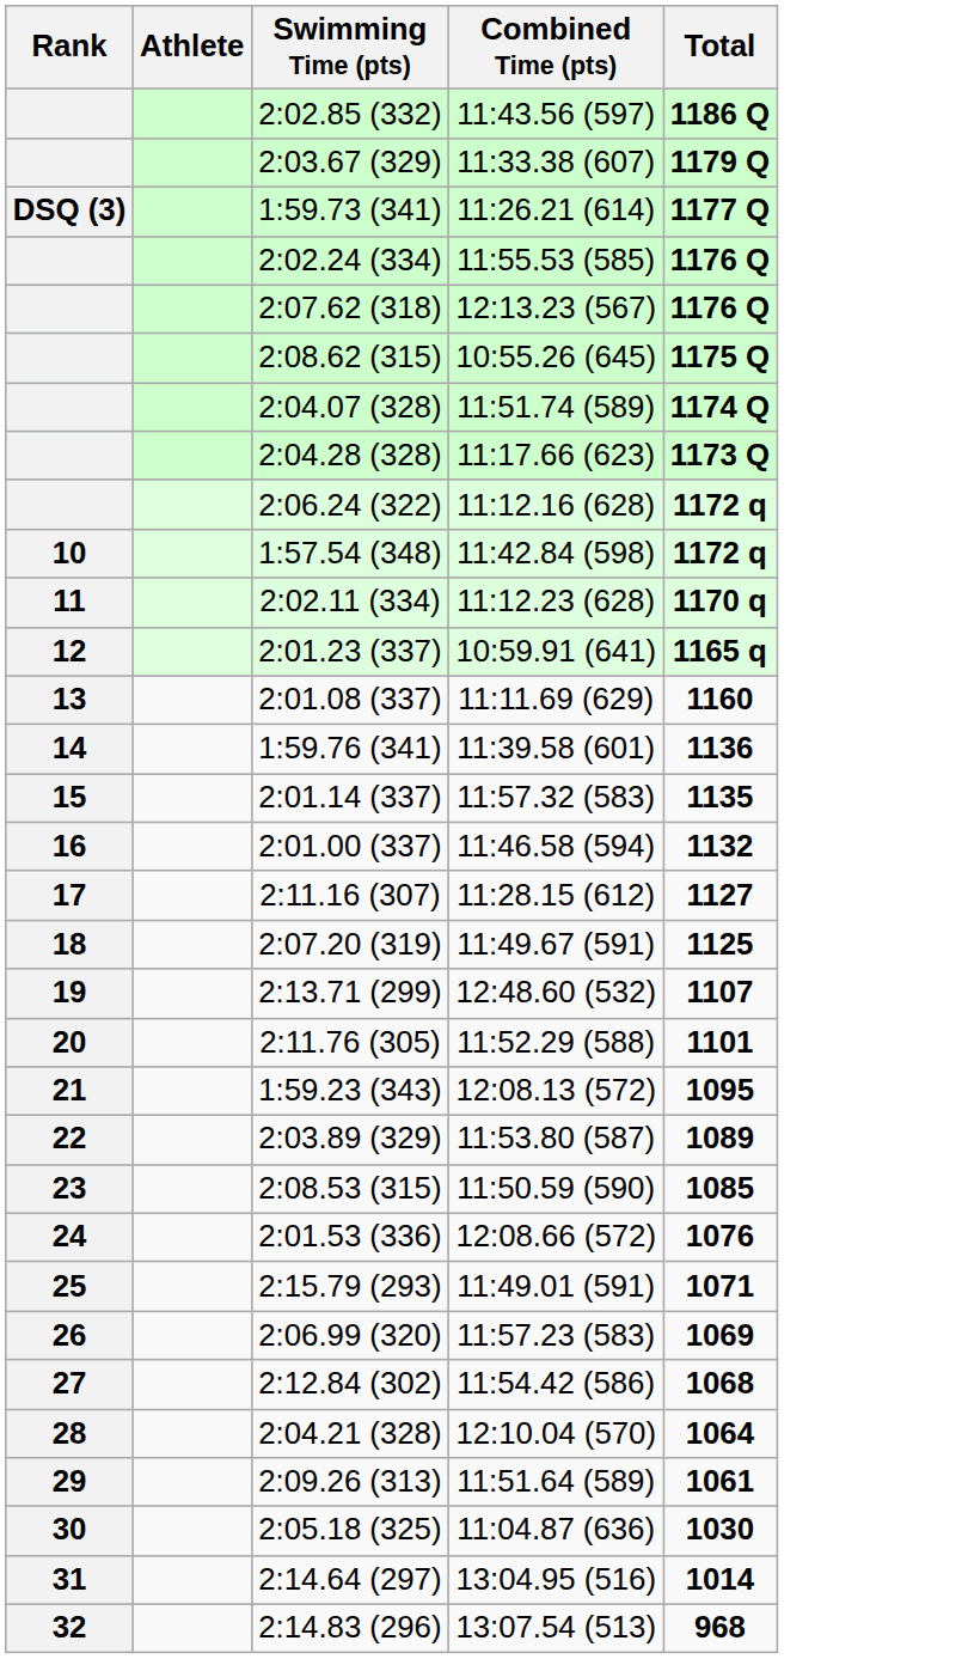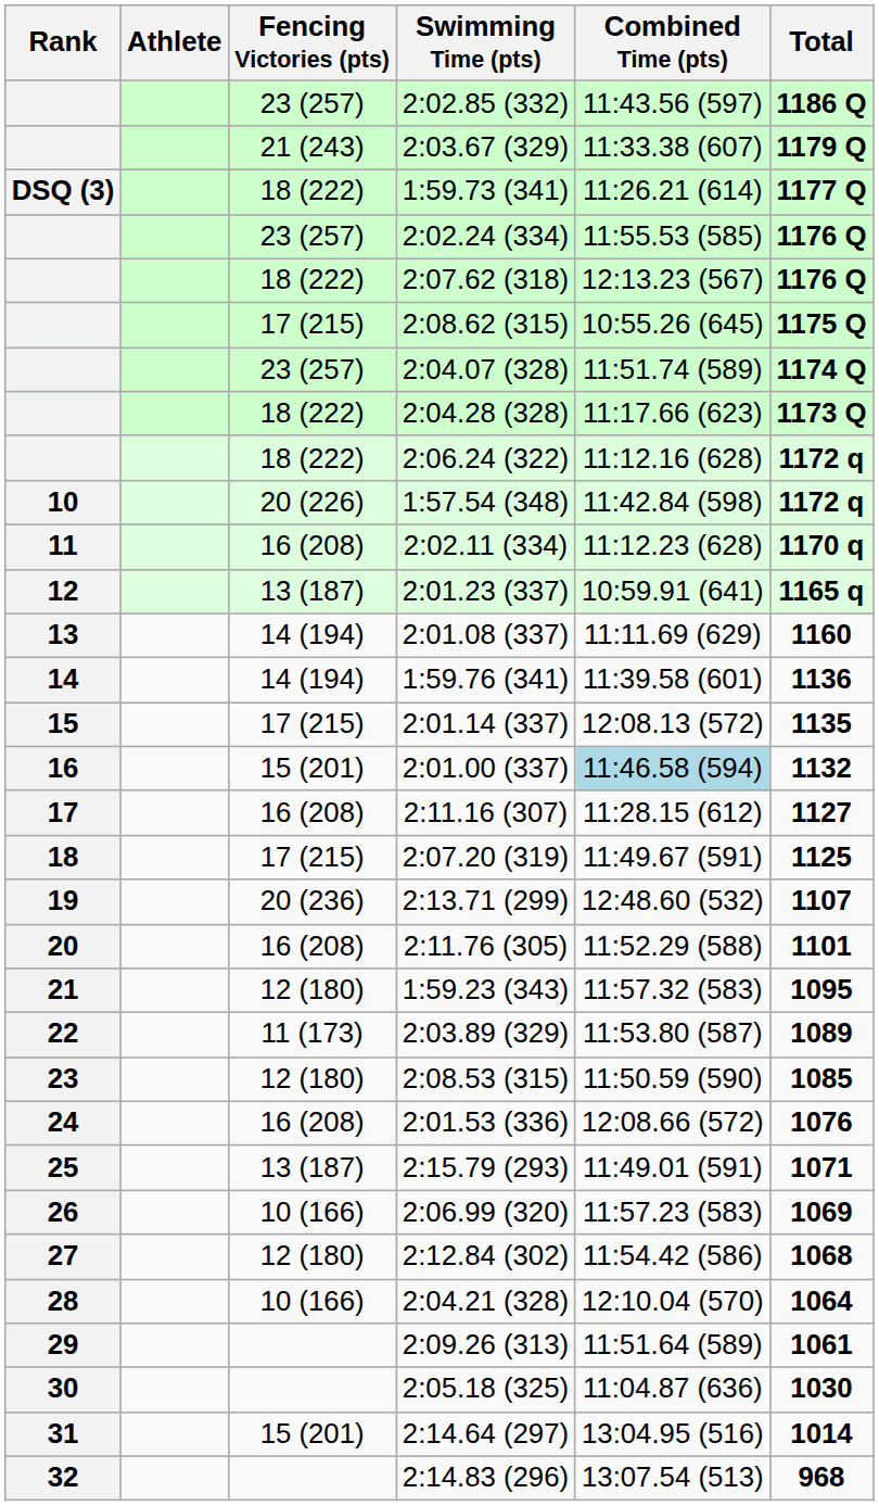 <table class="wikitable sortable" style="text-align:center;">
 <tr>
 <th>Rank</th>
 <th>Athlete</th>
+<th>Fencing <br><small>Victories (pts)</small></th>
 <th>Swimming <br><small>Time (pts)</small></th>
 <th>Combined <br><small>Time (pts)</small></th>
 <th>Total</th>
 </tr>
 <tr bgcolor=ccffcc>
 <th></th>
 <td align=left></td>
+<td>23 (257)</td>
 <td>2:02.85 (332)</td>
 <td>11:43.56 (597)</td>
 <td><strong>1186 Q</strong></td>
 </tr>
 <tr bgcolor=ccffcc>
 <th></th>
 <td align=left></td>
+<td>21 (243)</td>
 <td>2:03.67 (329)</td>
 <td>11:33.38 (607)</td>
 <td><strong>1179 Q</strong></td>
 </tr>
 <tr bgcolor=ccffcc>
 <th>DSQ (3)</th>
 <td align=left></td>
+<td>18 (222)</td>
 <td>1:59.73 (341)</td>
 <td>11:26.21 (614)</td>
 <td><strong>1177 Q</strong></td>
 </tr>
 <tr bgcolor=ccffcc>
 <th></th>
 <td align=left></td>
+<td>23 (257)</td>
 <td>2:02.24 (334)</td>
 <td>11:55.53 (585)</td>
 <td><strong>1176 Q</strong></td>
 </tr>
 <tr bgcolor=ccffcc>
 <th></th>
 <td align=left></td>
+<td>18 (222)</td>
 <td>2:07.62 (318)</td>
 <td>12:13.23 (567)</td>
 <td><strong>1176 Q</strong></td>
 </tr>
 <tr bgcolor=ccffcc>
 <th></th>
 <td align=left></td>
+<td>17 (215)</td>
 <td>2:08.62 (315)</td>
 <td>10:55.26 (645)</td>
 <td><strong>1175 Q</strong></td>
 </tr>
 <tr bgcolor=ccffcc>
 <th></th>
 <td align=left></td>
+<td>23 (257)</td>
 <td>2:04.07 (328)</td>
 <td>11:51.74 (589)</td>
 <td><strong>1174 Q</strong></td>
 </tr>
 <tr bgcolor=ccffcc>
 <th></th>
 <td align=left></td>
+<td>18 (222)</td>
 <td>2:04.28 (328)</td>
 <td>11:17.66 (623)</td>
 <td><strong>1173 Q</strong></td>
 </tr>
 <tr bgcolor=ddffdd>
 <th></th>
 <td align=left></td>
+<td>18 (222)</td>
 <td>2:06.24 (322)</td>
 <td>11:12.16 (628)</td>
 <td><strong>1172 q</strong></td>
 </tr>
 <tr bgcolor=ddffdd>
 <th>10</th>
 <td align=left></td>
+<td>20 (226)</td>
 <td>1:57.54 (348)</td>
 <td>11:42.84 (598)</td>
 <td><strong>1172 q</strong></td>
 </tr>
 <tr bgcolor=ddffdd>
 <th>11</th>
 <td align=left></td>
+<td>16 (208)</td>
 <td>2:02.11 (334)</td>
 <td>11:12.23 (628)</td>
 <td><strong>1170 q</strong></td>
 </tr>
 <tr bgcolor=ddffdd>
 <th>12</th>
 <td align=left></td>
+<td>13 (187)</td>
 <td>2:01.23 (337)</td>
 <td>10:59.91 (641)</td>
 <td><strong>1165 q</strong></td>
 </tr>
 <tr>
 <th>13</th>
 <td align=left></td>
+<td>14 (194)</td>
 <td>2:01.08 (337)</td>
 <td>11:11.69 (629)</td>
 <td><strong>1160</strong></td>
 </tr>
 <tr>
 <th>14</th>
 <td align=left></td>
+<td>14 (194)</td>
 <td>1:59.76 (341)</td>
 <td>11:39.58 (601)</td>
 <td><strong>1136</strong></td>
 </tr>
 <tr>
 <th>15</th>
 <td align=left></td>
+<td>17 (215)</td>
 <td>2:01.14 (337)</td>
-<td>11:57.32 (583)</td>
+<td>12:08.13 (572)</td>
 <td><strong>1135</strong></td>
 </tr>
 <tr>
 <th>16</th>
 <td align=left></td>
+<td>15 (201)</td>
 <td>2:01.00 (337)</td>
-<td>11:46.58 (594)</td>
+<td style="background: lightblue;">11:46.58 (594)</td>
 <td><strong>1132</strong></td>
 </tr>
 <tr>
 <th>17</th>
 <td align=left></td>
+<td>16 (208)</td>
 <td>2:11.16 (307)</td>
 <td>11:28.15 (612)</td>
 <td><strong>1127</strong></td>
 </tr>
 <tr>
 <th>18</th>
 <td align=left></td>
+<td>17 (215)</td>
 <td>2:07.20 (319)</td>
 <td>11:49.67 (591)</td>
 <td><strong>1125</strong></td>
 </tr>
 <tr>
 <th>19</th>
 <td align=left></td>
+<td>20 (236)</td>
 <td>2:13.71 (299)</td>
 <td>12:48.60 (532)</td>
 <td><strong>1107</strong></td>
 </tr>
 <tr>
 <th>20</th>
 <td align=left></td>
+<td>16 (208)</td>
 <td>2:11.76 (305)</td>
 <td>11:52.29 (588)</td>
 <td><strong>1101</strong></td>
 </tr>
 <tr>
 <th>21</th>
 <td align=left></td>
+<td>12 (180)</td>
 <td>1:59.23 (343)</td>
-<td>12:08.13 (572)</td>
+<td>11:57.32 (583)</td>
 <td><strong>1095</strong></td>
 </tr>
 <tr>
 <th>22</th>
 <td align=left></td>
+<td>11 (173)</td>
 <td>2:03.89 (329)</td>
 <td>11:53.80 (587)</td>
 <td><strong>1089</strong></td>
 </tr>
 <tr>
 <th>23</th>
 <td align=left></td>
+<td>12 (180)</td>
 <td>2:08.53 (315)</td>
 <td>11:50.59 (590)</td>
 <td><strong>1085</strong></td>
 </tr>
 <tr>
 <th>24</th>
 <td align=left></td>
+<td>16 (208)</td>
 <td>2:01.53 (336)</td>
 <td>12:08.66 (572)</td>
 <td><strong>1076</strong></td>
 </tr>
 <tr>
 <th>25</th>
 <td align=left></td>
+<td>13 (187)</td>
 <td>2:15.79 (293)</td>
 <td>11:49.01 (591)</td>
 <td><strong>1071</strong></td>
 </tr>
 <tr>
 <th>26</th>
 <td align=left></td>
+<td>10 (166)</td>
 <td>2:06.99 (320)</td>
 <td>11:57.23 (583)</td>
 <td><strong>1069</strong></td>
 </tr>
 <tr>
 <th>27</th>
 <td align=left></td>
+<td>12 (180)</td>
 <td>2:12.84 (302)</td>
 <td>11:54.42 (586)</td>
 <td><strong>1068</strong></td>
 </tr>
 <tr>
 <th>28</th>
 <td align=left></td>
+<td>10 (166)</td>
 <td>2:04.21 (328)</td>
 <td>12:10.04 (570)</td>
 <td><strong>1064</strong></td>
 </tr>
 <tr>
 <th>29</th>
 <td align=left></td>
+<td></td>
 <td>2:09.26 (313)</td>
 <td>11:51.64 (589)</td>
 <td><strong>1061</strong></td>
 </tr>
 <tr>
 <th>30</th>
 <td align=left></td>
+<td></td>
 <td>2:05.18 (325)</td>
 <td>11:04.87 (636)</td>
 <td><strong>1030</strong></td>
 </tr>
 <tr>
 <th>31</th>
 <td align=left></td>
+<td>15 (201)</td>
 <td>2:14.64 (297)</td>
 <td>13:04.95 (516)</td>
 <td><strong>1014</strong></td>
 </tr>
 <tr>
 <th>32</th>
 <td align=left></td>
+<td></td>
 <td>2:14.83 (296)</td>
 <td>13:07.54 (513)</td>
 <td><strong>968</strong></td>
 </tr>
 </table>
